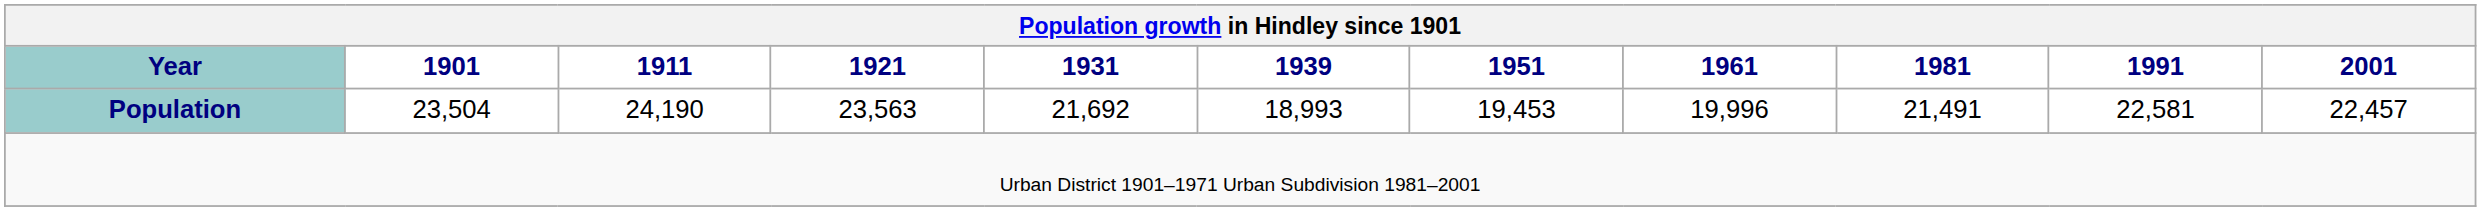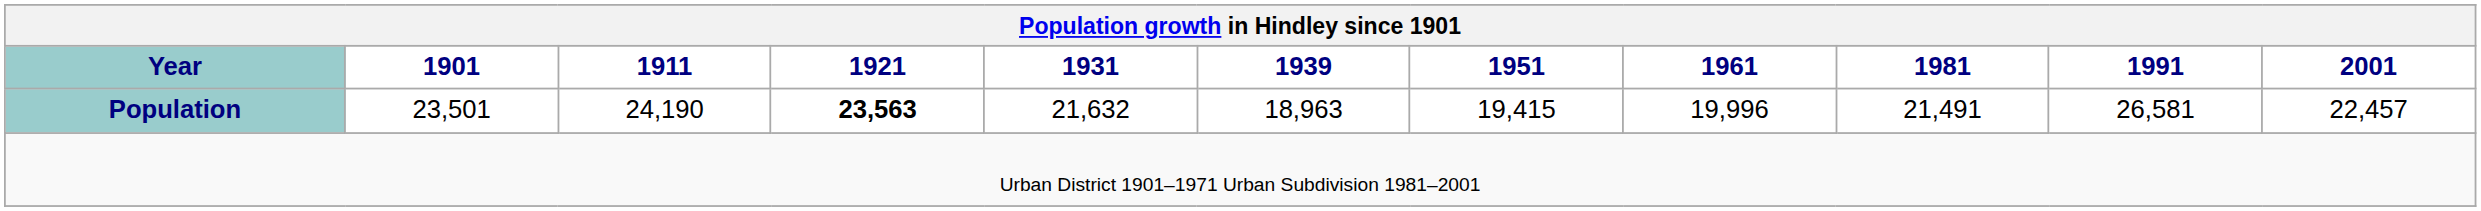 <table class="wikitable" style="font-size:90%; width:70%; border:0; text-align:center; line-height:120%;">
 <tr>
 <th colspan="11" style="text-align:center;font-size:90%;"><a href='#'>Population growth</a> in Hindley since 1901</th>
 </tr>
 <tr>
 <th style="background:#9cc; color:navy; height:17px;">Year</th>
 <th style="background:#fff; color:navy;">1901</th>
 <th style="background:#fff; color:navy;">1911</th>
 <th style="background:#fff; color:navy;">1921</th>
 <th style="background:#fff; color:navy;">1931</th>
 <th style="background:#fff; color:navy;">1939</th>
 <th style="background:#fff; color:navy;">1951</th>
 <th style="background:#fff; color:navy;">1961</th>
 <th style="background:#fff; color:navy;">1981</th>
 <th style="background:#fff; color:navy;">1991</th>
 <th style="background:#fff; color:navy;">2001</th>
 </tr>
 <tr style="text-align:center;">
 <th style="background:#9cc; color:navy; height:17px;">Population</th>
-<td style="background:#fff; color:black;">23,504</td>
+<td style="background:#fff; color:black;">23,501</td>
 <td style="background:#fff; color:black;">24,190</td>
-<td style="background:#fff; color:black;">23,563</td>
-<td style="background:#fff; color:black;">21,692</td>
-<td style="background:#fff; color:black;">18,993</td>
-<td style="background:#fff; color:black;">19,453</td>
+<td style="background:#fff; color:black;"><strong>23,563</strong></td>
+<td style="background:#fff; color:black;">21,632</td>
+<td style="background:#fff; color:black;">18,963</td>
+<td style="background:#fff; color:black;">19,415</td>
 <td style="background:#fff; color:black;">19,996</td>
 <td style="background:#fff; color:black;">21,491</td>
-<td style="background:#fff; color:black;">22,581</td>
+<td style="background:#fff; color:black;">26,581</td>
 <td style="background:#fff; color:black;">22,457</td>
 </tr>
 <tr>
 <td colspan="11" style="text-align:center;font-size:90%;"><br><small>Urban District 1901–1971  Urban Subdivision 1981–2001</small></td>
 </tr>
 </table>
